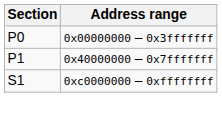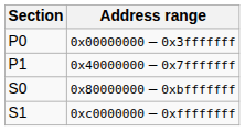 <table class="wikitable">
 <tr>
 <th>Section</th>
 <th>Address range</th>
 </tr>
 <tr>
 <td>P0</td>
 <td><code>0x00000000</code> – <code>0x3fffffff</code></td>
 </tr>
 <tr>
 <td>P1</td>
 <td><code>0x40000000</code> – <code>0x7fffffff</code></td>
 </tr>
 <tr>
+<td>S0</td>
+<td><code>0x80000000</code> – <code>0xbfffffff</code></td>
+</tr>
+<tr>
 <td>S1</td>
 <td><code>0xc0000000</code> – <code>0xffffffff</code></td>
 </tr>
 </table>
